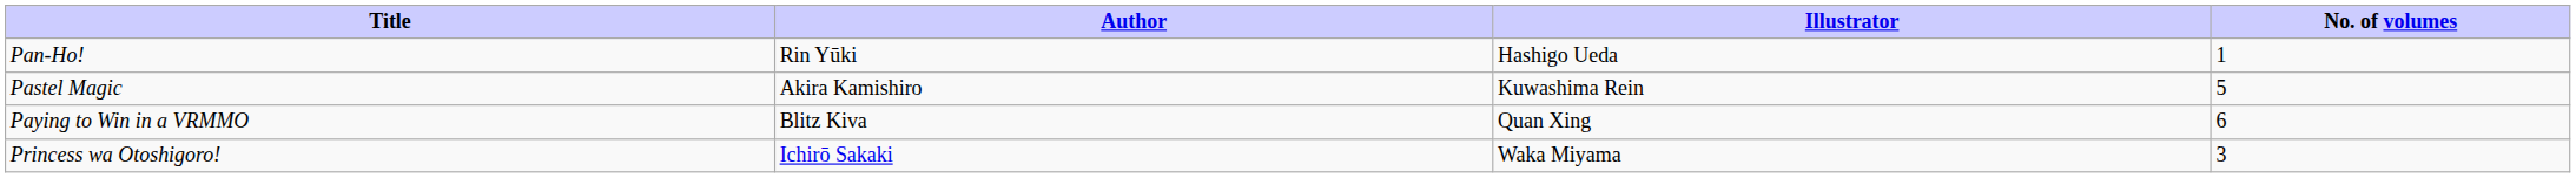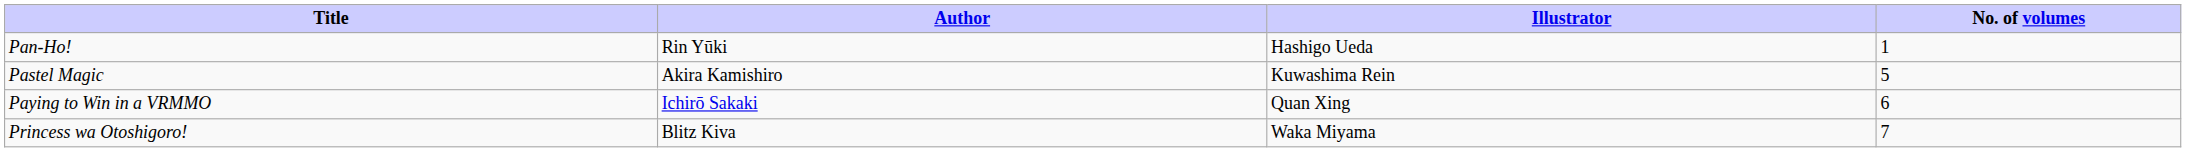 <table class="wikitable" style="width: 98%;">
 <tr>
 <th width=30% style="background:#ccf;">Title</th>
 <th width=28% style="background:#ccf;"><a href='#'>Author</a></th>
 <th width=28% style="background:#ccf;"><a href='#'>Illustrator</a></th>
 <th width=14% style="background:#ccf;">No. of <a href='#'>volumes</a></th>
 </tr>
 <tr>
 <td><em>Pan-Ho!</em></td>
 <td>Rin Yūki</td>
 <td>Hashigo Ueda</td>
 <td>1</td>
 </tr>
 <tr>
 <td><em>Pastel Magic</em></td>
 <td>Akira Kamishiro</td>
 <td>Kuwashima Rein</td>
 <td>5</td>
 </tr>
 <tr>
 <td><em>Paying to Win in a VRMMO</em></td>
-<td>Blitz Kiva</td>
+<td><a href='#'>Ichirō Sakaki</a></td>
 <td>Quan Xing</td>
 <td>6</td>
 </tr>
 <tr>
 <td><em>Princess wa Otoshigoro!</em></td>
-<td><a href='#'>Ichirō Sakaki</a></td>
+<td>Blitz Kiva</td>
 <td>Waka Miyama</td>
-<td>3</td>
+<td>7</td>
 </tr>
 </table>
